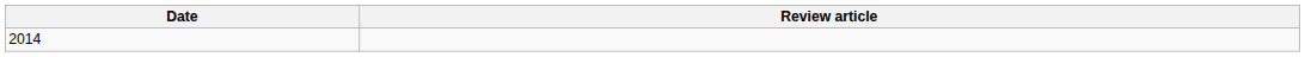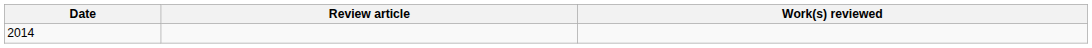 <table class='wikitable sortable' width='90%'>
 <tr>
 <th>Date</th>
 <th class='unsortable'>Review article</th>
+<th class='unsortable'>Work(s) reviewed</th>
 </tr>
 <tr>
 <td>2014</td>
 <td></td>
+<td></td>
 </tr>
 </table>
